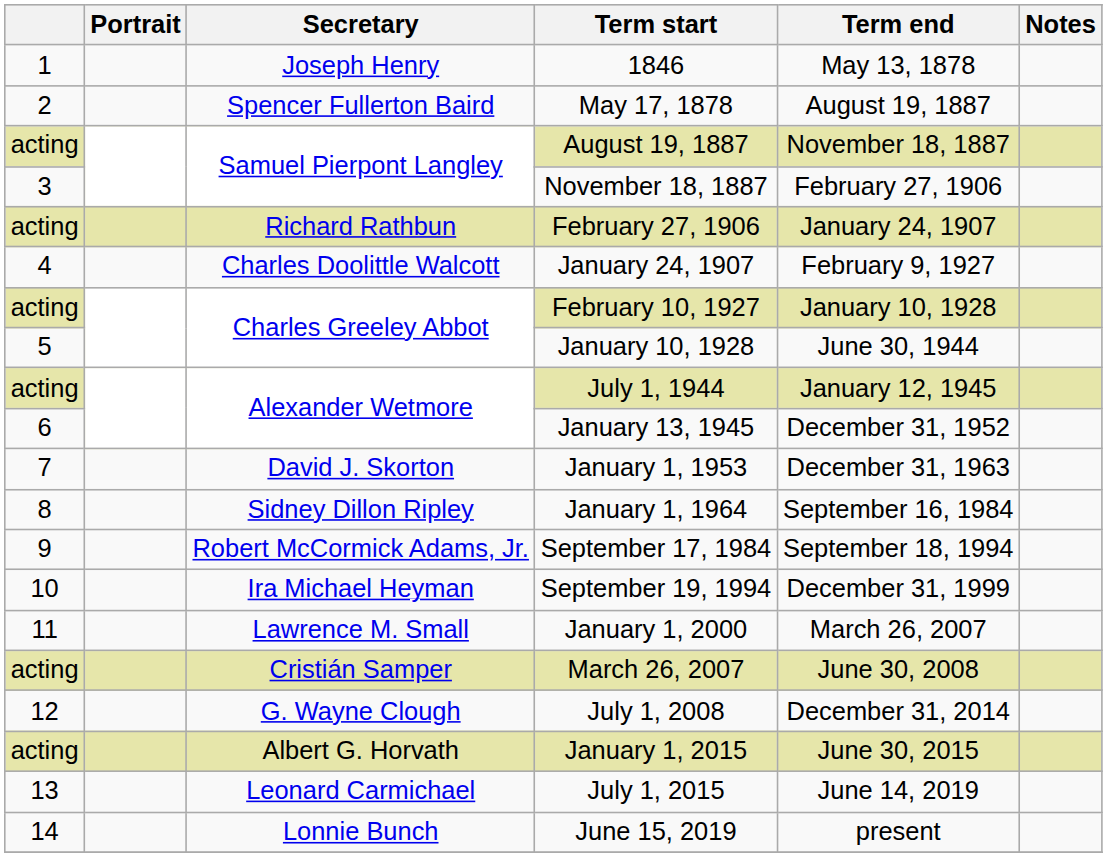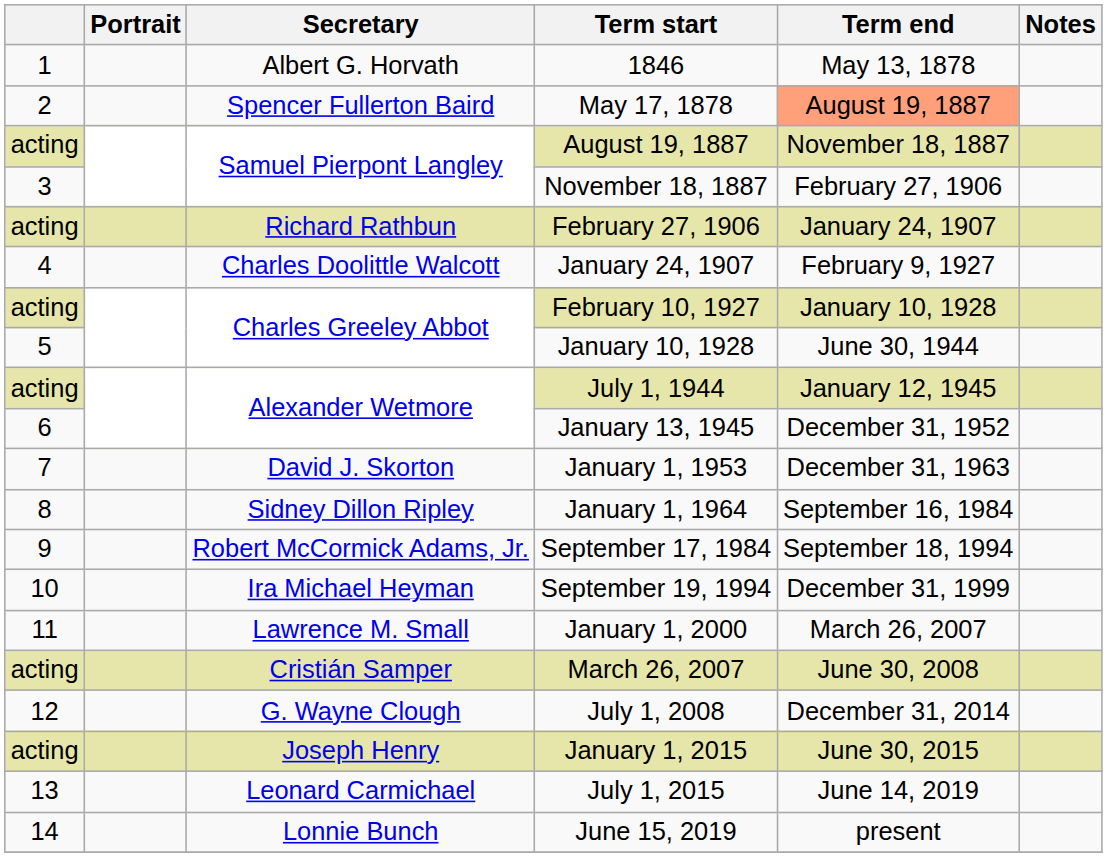 <table class=wikitable style="text-align:center">
 <tr>
 <th></th>
 <th>Portrait</th>
 <th>Secretary</th>
 <th>Term start</th>
 <th>Term end</th>
 <th>Notes</th>
 </tr>
 <tr>
 <td>1</td>
 <td></td>
-<td><a href='#'>Joseph Henry</a></td>
+<td>Albert G. Horvath</td>
 <td>1846</td>
 <td>May 13, 1878</td>
 <td></td>
 </tr>
 <tr>
 <td>2</td>
 <td></td>
 <td><a href='#'>Spencer Fullerton Baird</a></td>
 <td>May 17, 1878</td>
-<td>August 19, 1887</td>
+<td style="background: lightsalmon;">August 19, 1887</td>
 <td></td>
 </tr>
 <tr bgcolor="#e6e6aa">
 <td>acting</td>
 <td rowspan="2" bgcolor="#ffffff"></td>
 <td rowspan="2" bgcolor="#ffffff"><a href='#'>Samuel Pierpont Langley</a></td>
 <td>August 19, 1887</td>
 <td>November 18, 1887</td>
 <td></td>
 </tr>
 <tr>
 <td>3</td>
 <td>November 18, 1887</td>
 <td>February 27, 1906</td>
 <td></td>
 </tr>
 <tr bgcolor="#e6e6aa">
 <td>acting</td>
 <td></td>
 <td><a href='#'>Richard Rathbun</a></td>
 <td>February 27, 1906</td>
 <td>January 24, 1907</td>
 <td></td>
 </tr>
 <tr>
 <td>4</td>
 <td></td>
 <td><a href='#'>Charles Doolittle Walcott</a></td>
 <td>January 24, 1907</td>
 <td>February 9, 1927</td>
 <td></td>
 </tr>
 <tr bgcolor="#e6e6aa">
 <td>acting</td>
 <td rowspan="2" bgcolor="#ffffff"></td>
 <td rowspan="2" bgcolor="#ffffff"><a href='#'>Charles Greeley Abbot</a></td>
 <td>February 10, 1927</td>
 <td>January 10, 1928</td>
 <td></td>
 </tr>
 <tr>
 <td>5</td>
 <td>January 10, 1928</td>
 <td>June 30, 1944</td>
 <td></td>
 </tr>
 <tr bgcolor="#e6e6aa">
 <td>acting</td>
 <td rowspan="2" bgcolor="#ffffff"></td>
 <td rowspan="2" bgcolor="#ffffff"><a href='#'>Alexander Wetmore</a></td>
 <td>July 1, 1944</td>
 <td>January 12, 1945</td>
 <td></td>
 </tr>
 <tr>
 <td>6</td>
 <td>January 13, 1945</td>
 <td>December 31, 1952</td>
 <td></td>
 </tr>
 <tr>
 <td>7</td>
 <td></td>
 <td><a href='#'>David J. Skorton</a></td>
 <td>January 1, 1953</td>
 <td>December 31, 1963</td>
 <td></td>
 </tr>
 <tr>
 <td>8</td>
 <td></td>
 <td><a href='#'>Sidney Dillon Ripley</a></td>
 <td>January 1, 1964</td>
 <td>September 16, 1984</td>
 <td></td>
 </tr>
 <tr>
 <td>9</td>
 <td></td>
 <td><a href='#'>Robert McCormick Adams, Jr.</a></td>
 <td nowrap>September 17, 1984</td>
 <td nowrap>September 18, 1994</td>
 <td></td>
 </tr>
 <tr>
 <td>10</td>
 <td></td>
 <td><a href='#'>Ira Michael Heyman</a></td>
 <td>September 19, 1994</td>
 <td>December 31, 1999</td>
 <td></td>
 </tr>
 <tr>
 <td>11</td>
 <td></td>
 <td><a href='#'>Lawrence M. Small</a></td>
 <td>January 1, 2000</td>
 <td>March 26, 2007</td>
 <td></td>
 </tr>
 <tr bgcolor="#e6e6aa">
 <td>acting</td>
 <td></td>
 <td><a href='#'>Cristián Samper</a></td>
 <td>March 26, 2007</td>
 <td>June 30, 2008</td>
 <td></td>
 </tr>
 <tr>
 <td>12</td>
 <td></td>
 <td><a href='#'>G. Wayne Clough</a></td>
 <td>July 1, 2008</td>
 <td>December 31, 2014</td>
 <td></td>
 </tr>
 <tr bgcolor="#e6e6aa">
 <td>acting</td>
 <td></td>
-<td>Albert G. Horvath</td>
+<td><a href='#'>Joseph Henry</a></td>
 <td>January 1, 2015</td>
 <td>June 30, 2015</td>
 <td></td>
 </tr>
 <tr>
 <td>13</td>
 <td></td>
 <td><a href='#'>Leonard Carmichael</a></td>
 <td>July 1, 2015</td>
 <td>June 14, 2019</td>
 <td></td>
 </tr>
 <tr>
 <td>14</td>
 <td></td>
 <td><a href='#'>Lonnie Bunch</a></td>
 <td>June 15, 2019</td>
 <td>present</td>
 <td></td>
 </tr>
 <tr>
 </tr>
 </table>
